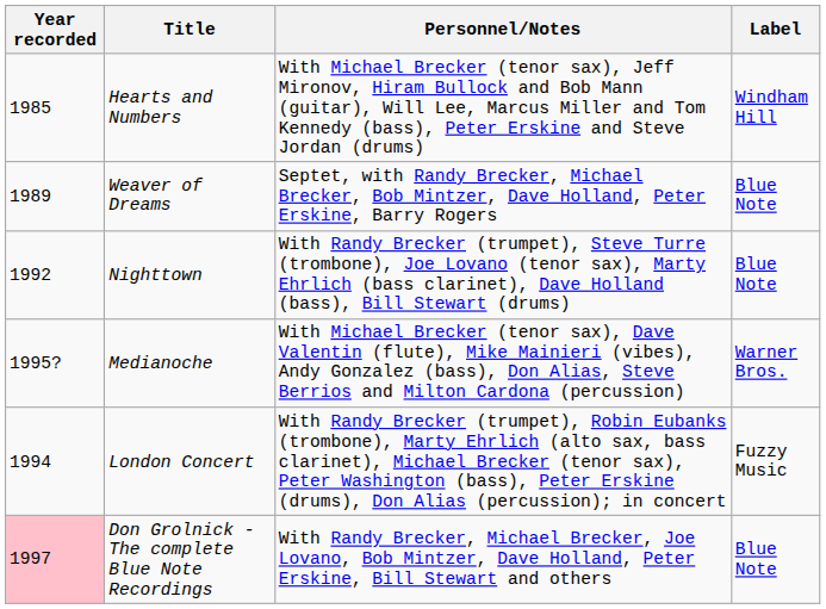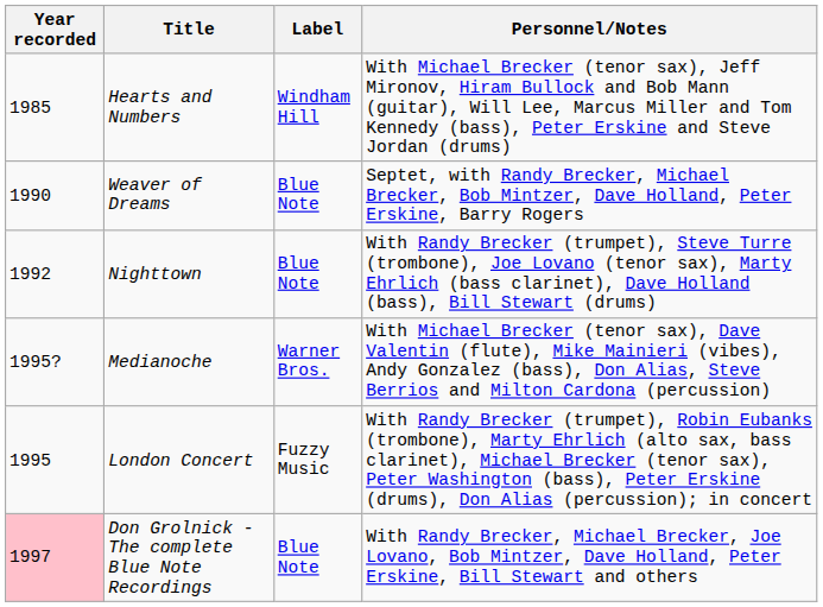 <table class="wikitable sortable">
 <tr>
 <th>Year recorded</th>
 <th>Title</th>
+<th>Label</th>
 <th>Personnel/Notes</th>
-<th>Label</th>
 </tr>
 <tr>
 <td>1985</td>
 <td><em>Hearts and Numbers</em></td>
+<td><a href='#'>Windham Hill</a></td>
 <td>With <a href='#'>Michael Brecker</a> (tenor sax), Jeff Mironov, <a href='#'>Hiram Bullock</a> and Bob Mann (guitar), Will Lee, Marcus Miller and Tom Kennedy (bass), <a href='#'>Peter Erskine</a> and Steve Jordan (drums)</td>
-<td><a href='#'>Windham Hill</a></td>
 </tr>
 <tr>
-<td>1989</td>
+<td>1990</td>
 <td><em>Weaver of Dreams</em></td>
+<td><a href='#'>Blue Note</a></td>
 <td>Septet, with <a href='#'>Randy Brecker</a>, <a href='#'>Michael Brecker</a>, <a href='#'>Bob Mintzer</a>, <a href='#'>Dave Holland</a>, <a href='#'>Peter Erskine</a>, Barry Rogers</td>
-<td><a href='#'>Blue Note</a></td>
 </tr>
 <tr>
 <td>1992</td>
 <td><em>Nighttown</em></td>
+<td><a href='#'>Blue Note</a></td>
 <td>With <a href='#'>Randy Brecker</a> (trumpet), <a href='#'>Steve Turre</a> (trombone), <a href='#'>Joe Lovano</a> (tenor sax), <a href='#'>Marty Ehrlich</a> (bass clarinet), <a href='#'>Dave Holland</a> (bass), <a href='#'>Bill Stewart</a> (drums)</td>
-<td><a href='#'>Blue Note</a></td>
 </tr>
 <tr>
 <td>1995?</td>
 <td><em>Medianoche</em></td>
+<td><a href='#'>Warner Bros.</a></td>
 <td>With <a href='#'>Michael Brecker</a> (tenor sax), <a href='#'>Dave Valentin</a> (flute), <a href='#'>Mike Mainieri</a> (vibes), Andy Gonzalez (bass), <a href='#'>Don Alias</a>, <a href='#'>Steve Berrios</a> and <a href='#'>Milton Cardona</a> (percussion)</td>
-<td><a href='#'>Warner Bros.</a></td>
 </tr>
 <tr>
-<td>1994</td>
+<td>1995</td>
 <td><em>London Concert</em></td>
+<td>Fuzzy Music</td>
 <td>With <a href='#'>Randy Brecker</a> (trumpet), <a href='#'>Robin Eubanks</a> (trombone), <a href='#'>Marty Ehrlich</a> (alto sax, bass clarinet), <a href='#'>Michael Brecker</a> (tenor sax), <a href='#'>Peter Washington</a> (bass), <a href='#'>Peter Erskine</a> (drums), <a href='#'>Don Alias</a> (percussion); in concert</td>
-<td>Fuzzy Music</td>
 </tr>
 <tr>
 <td style="background: pink;">1997</td>
 <td><em>Don Grolnick - The complete Blue Note Recordings</em></td>
+<td><a href='#'>Blue Note</a></td>
 <td>With <a href='#'>Randy Brecker</a>, <a href='#'>Michael Brecker</a>, <a href='#'>Joe Lovano</a>, <a href='#'>Bob Mintzer</a>, <a href='#'>Dave Holland</a>, <a href='#'>Peter Erskine</a>, <a href='#'>Bill Stewart</a> and others</td>
-<td><a href='#'>Blue Note</a></td>
 </tr>
 </table>
